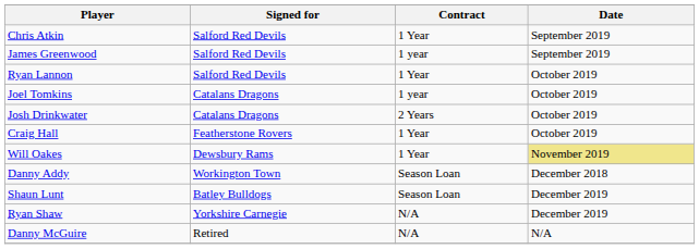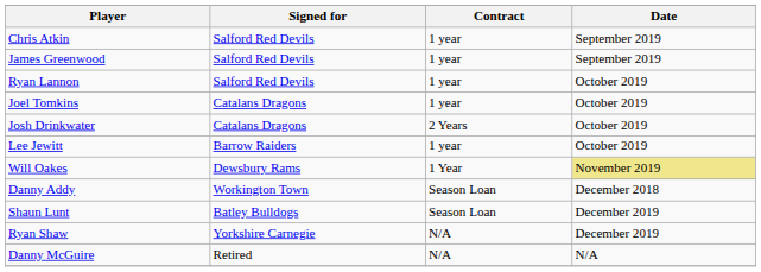 <table class="wikitable" width="65%" style="font-size:90%">
 <tr bgcolor="#efefef">
 </tr>
 <tr>
 <th>Player</th>
 <th>Signed for</th>
 <th>Contract</th>
 <th>Date</th>
 </tr>
 <tr>
 <td> <a href='#'>Chris Atkin</a></td>
 <td><a href='#'>Salford Red Devils</a></td>
-<td>1 Year</td>
+<td>1 year</td>
 <td>September 2019</td>
 </tr>
 <tr>
 <td> <a href='#'>James Greenwood</a></td>
 <td><a href='#'>Salford Red Devils</a></td>
 <td>1 year</td>
 <td>September 2019</td>
 </tr>
 <tr>
 <td> <a href='#'>Ryan Lannon</a></td>
 <td><a href='#'>Salford Red Devils</a></td>
-<td>1 Year</td>
+<td>1 year</td>
 <td>October 2019</td>
 </tr>
 <tr>
 <td> <a href='#'>Joel Tomkins</a></td>
 <td><a href='#'>Catalans Dragons</a></td>
 <td>1 year</td>
 <td>October 2019</td>
 </tr>
 <tr>
 <td> <a href='#'>Josh Drinkwater</a></td>
 <td><a href='#'>Catalans Dragons</a></td>
 <td>2 Years</td>
 <td>October 2019</td>
 </tr>
 <tr>
-<td> <a href='#'>Craig Hall</a></td>
-<td><a href='#'>Featherstone Rovers</a></td>
-<td>1 Year</td>
+<td> <a href='#'>Lee Jewitt</a></td>
+<td><a href='#'>Barrow Raiders</a></td>
+<td>1 year</td>
 <td>October 2019</td>
 </tr>
 <tr>
 <td> <a href='#'>Will Oakes</a></td>
 <td><a href='#'>Dewsbury Rams</a></td>
 <td>1 Year</td>
 <td style="background: khaki;">November 2019</td>
 </tr>
 <tr>
 <td> <a href='#'>Danny Addy</a></td>
 <td><a href='#'>Workington Town</a></td>
 <td>Season Loan</td>
 <td>December 2018</td>
 </tr>
 <tr>
 <td> <a href='#'>Shaun Lunt</a></td>
 <td><a href='#'>Batley Bulldogs</a></td>
 <td>Season Loan</td>
 <td>December 2019</td>
 </tr>
 <tr>
 <td> <a href='#'>Ryan Shaw</a></td>
 <td><a href='#'>Yorkshire Carnegie</a></td>
 <td>N/A</td>
 <td>December 2019</td>
 </tr>
 <tr>
 <td> <a href='#'>Danny McGuire</a></td>
 <td>Retired</td>
 <td>N/A</td>
 <td>N/A</td>
 </tr>
 <tr>
 </tr>
 </table>
